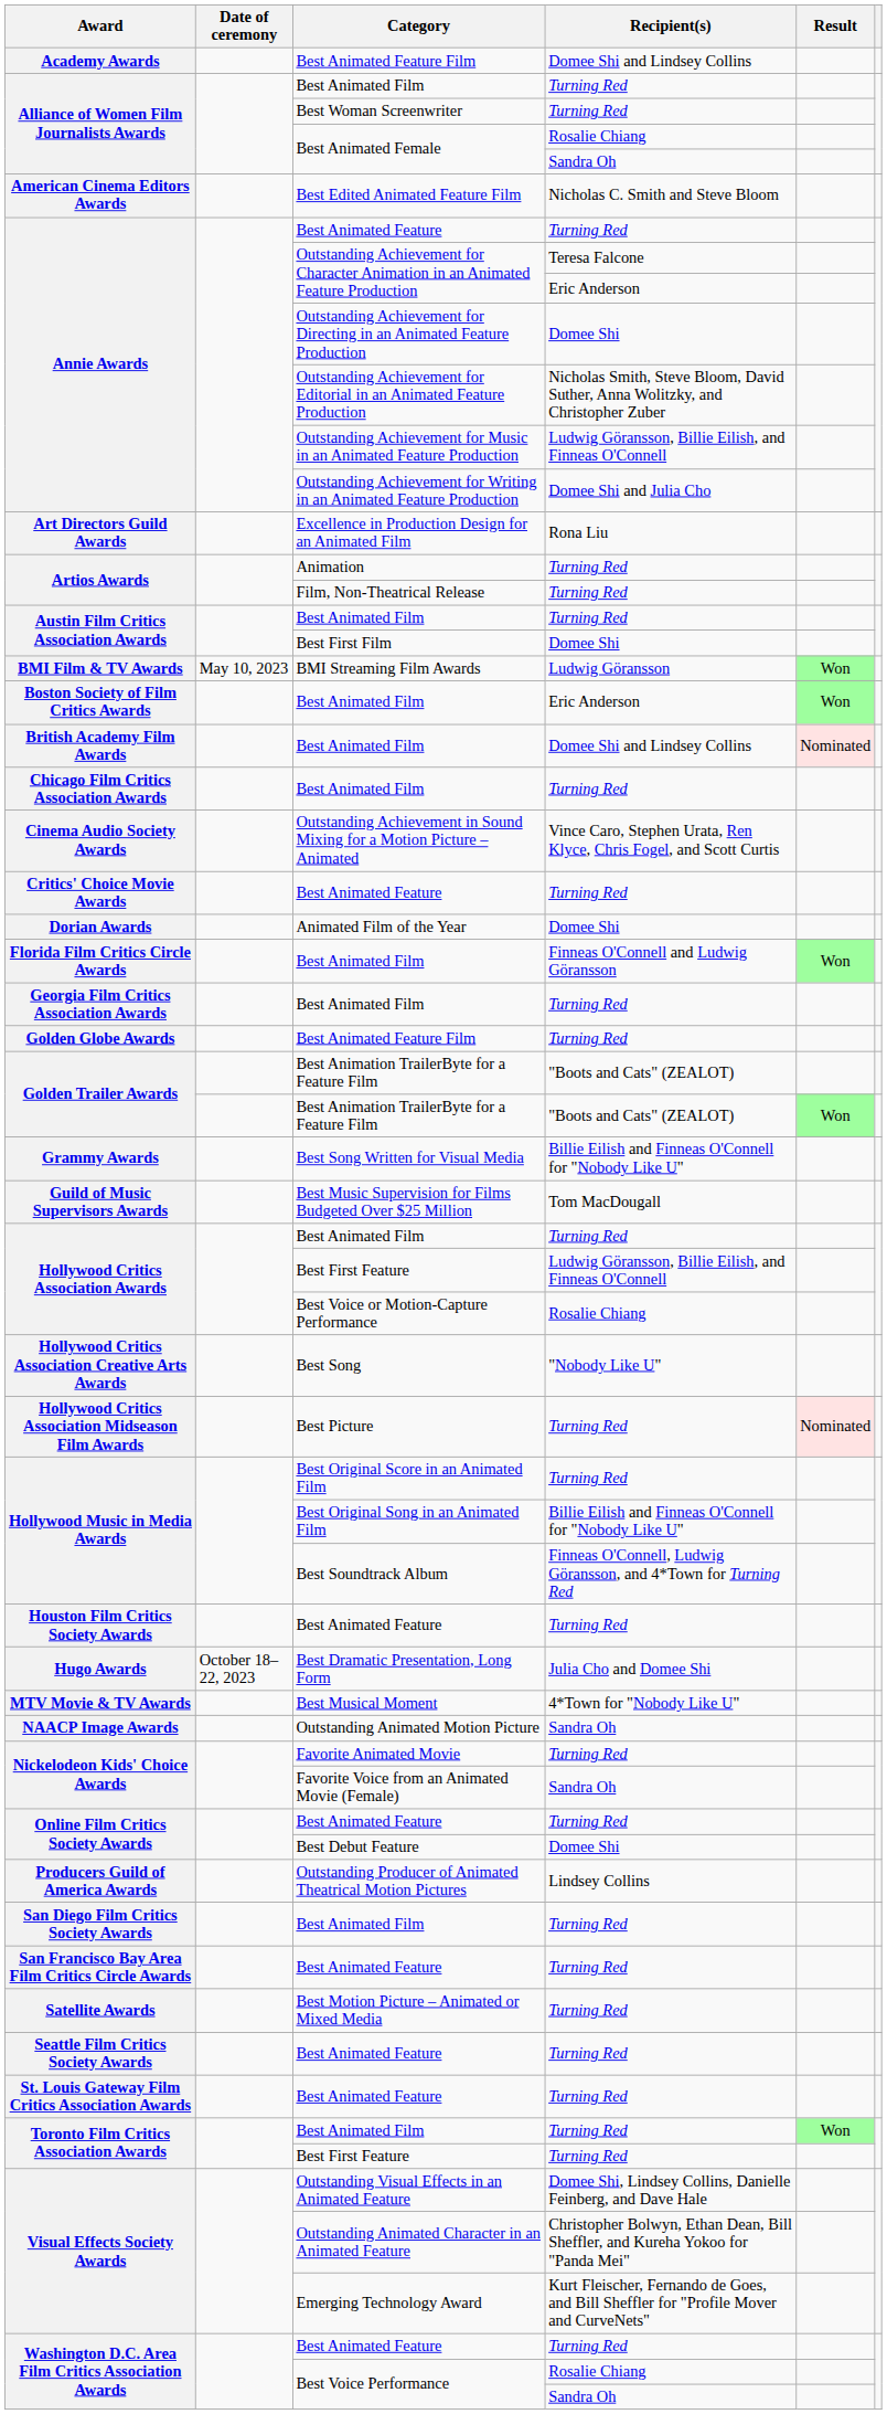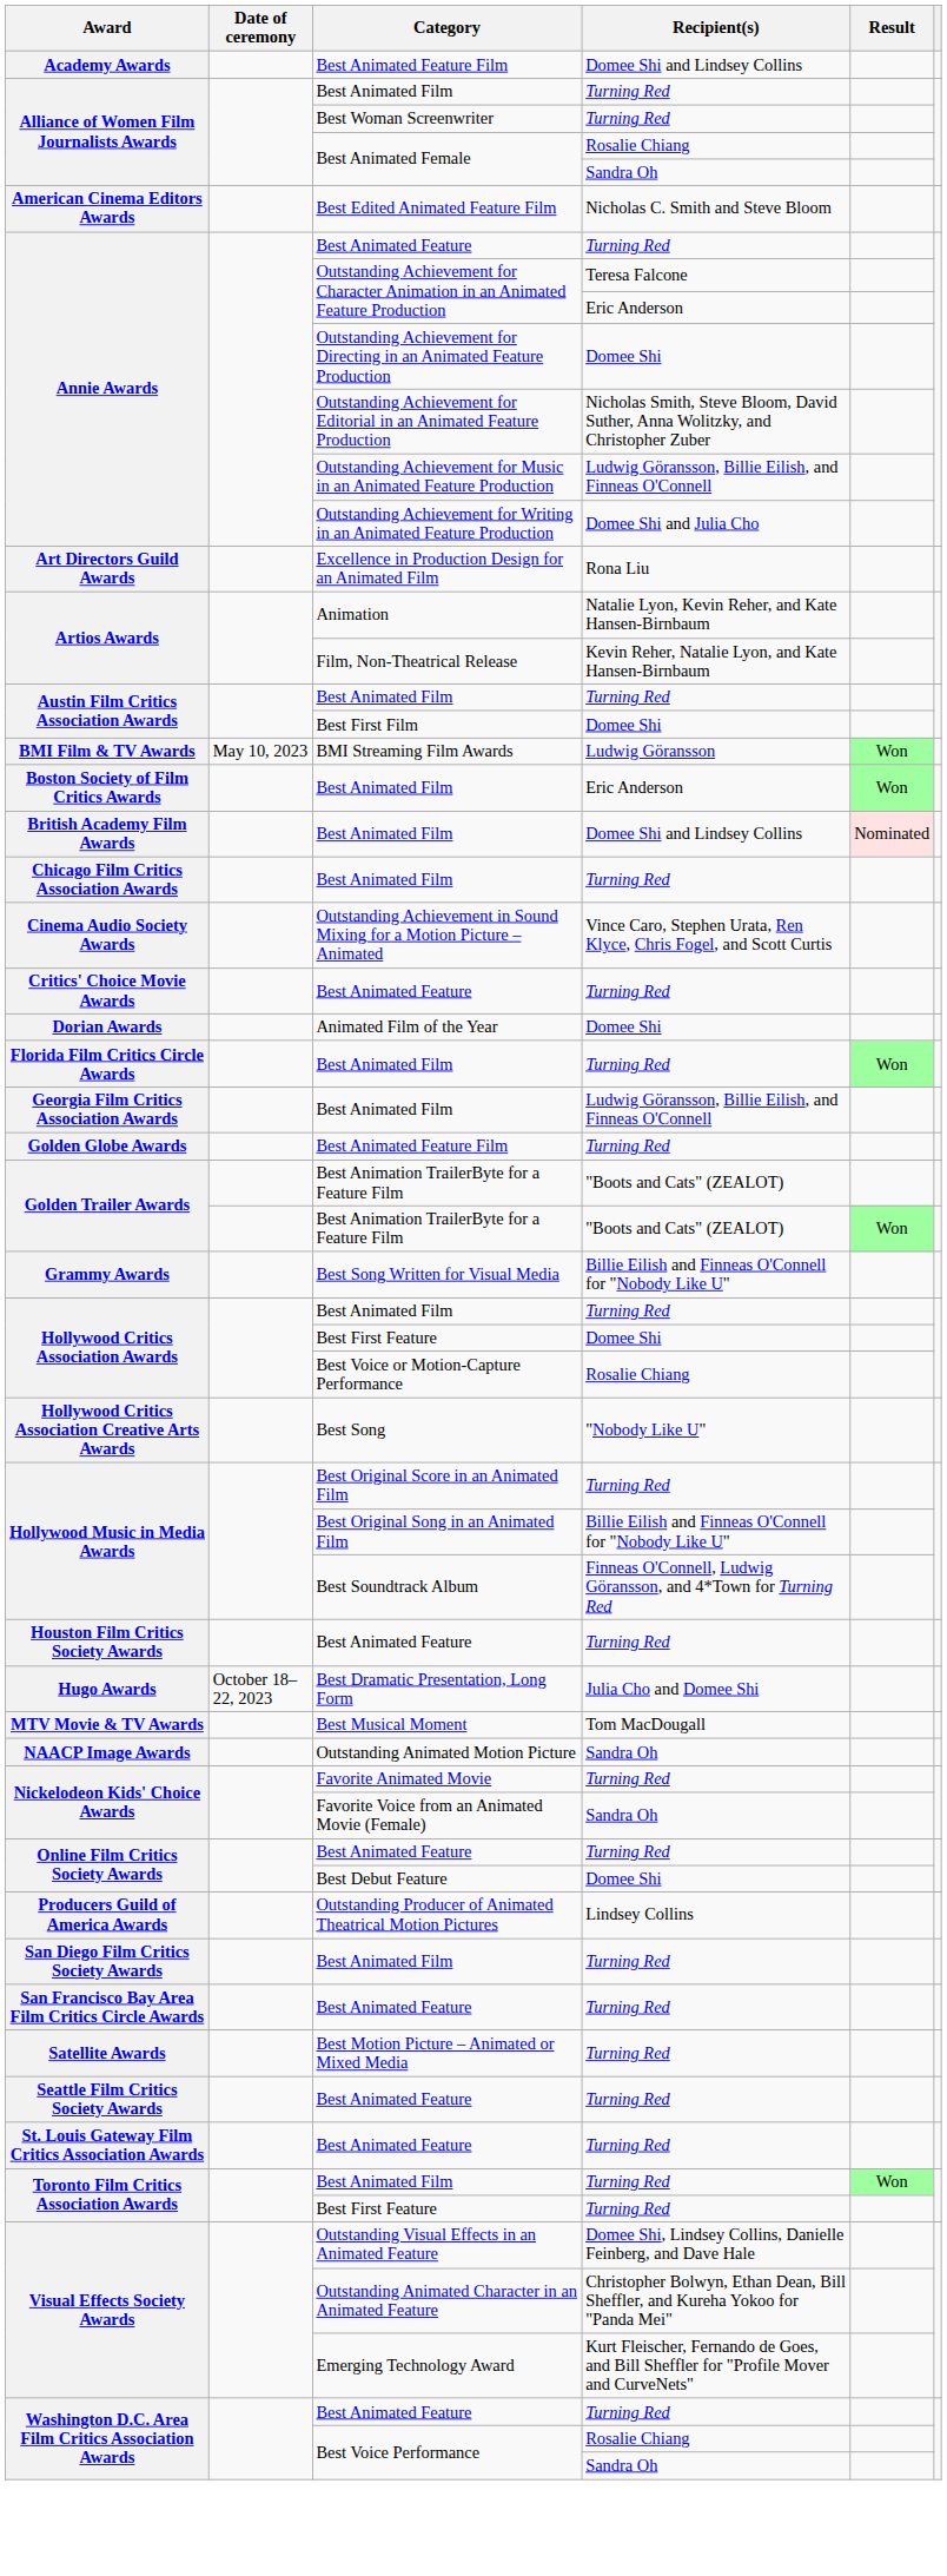 <table class="wikitable sortable plainrowheaders" style="width: 100%;">
 <tr>
 <th scope="col">Award</th>
 <th scope="col">Date of ceremony</th>
 <th scope="col">Category</th>
 <th scope="col">Recipient(s)</th>
 <th scope="col">Result</th>
 <th scope="col" class="unsortable"></th>
 </tr>
 <tr>
 <th scope="row"><a href='#'>Academy Awards</a></th>
 <td><a href='#'></a></td>
 <td><a href='#'>Best Animated Feature Film</a></td>
 <td data-sort-value="Shi, Domee and Collins, Lindsey"><a href='#'>Domee Shi</a> and Lindsey Collins</td>
 <td></td>
 <td align="center"></td>
 </tr>
 <tr>
 <th rowspan="4" scope="rowgroup"><a href='#'>Alliance of Women Film Journalists Awards</a></th>
 <td rowspan="4"></td>
 <td>Best Animated Film</td>
 <td><em><a href='#'>Turning Red</a></em></td>
 <td></td>
 <td rowspan="4" align="center"><br></td>
 </tr>
 <tr>
 <td>Best Woman Screenwriter</td>
 <td><em><a href='#'>Turning Red</a></em></td>
 <td></td>
 </tr>
 <tr>
 <td rowspan="2">Best Animated Female</td>
 <td data-sort-value="Chiang, Rosalie"><a href='#'>Rosalie Chiang</a></td>
 <td></td>
 </tr>
 <tr>
 <td data-sort-value="Oh, Sandra"><a href='#'>Sandra Oh</a></td>
 <td></td>
 </tr>
 <tr>
 <th scope="row"><a href='#'>American Cinema Editors Awards</a></th>
 <td><a href='#'></a></td>
 <td><a href='#'>Best Edited Animated Feature Film</a></td>
 <td data-sort-value="Smith, Nicholas C. and Bloom, Steve">Nicholas C. Smith and Steve Bloom</td>
 <td></td>
 <td align="center"></td>
 </tr>
 <tr>
 <th rowspan="7" scope="rowgroup"><a href='#'>Annie Awards</a></th>
 <td rowspan="7"><a href='#'></a></td>
 <td><a href='#'>Best Animated Feature</a></td>
 <td><em><a href='#'>Turning Red</a></em></td>
 <td></td>
 <td rowspan="7" align="center"></td>
 </tr>
 <tr>
 <td rowspan="2"><a href='#'>Outstanding Achievement for Character Animation in an Animated Feature Production</a></td>
 <td data-sort-value="Falcone, Teresa">Teresa Falcone</td>
 <td></td>
 </tr>
 <tr>
 <td data-sort-value="Anderson, Eric">Eric Anderson</td>
 <td></td>
 </tr>
 <tr>
 <td><a href='#'>Outstanding Achievement for Directing in an Animated Feature Production</a></td>
 <td data-sort-value="Shi, Domee"><a href='#'>Domee Shi</a></td>
 <td></td>
 </tr>
 <tr>
 <td><a href='#'>Outstanding Achievement for Editorial in an Animated Feature Production</a></td>
 <td data-sort-value="Smith, Nicholas; Bloom, Steve; Suther, David; Wolitzky, Anna; and Zuber, Christopher">Nicholas Smith, Steve Bloom, David Suther, Anna Wolitzky, and Christopher Zuber</td>
 <td></td>
 </tr>
 <tr>
 <td><a href='#'>Outstanding Achievement for Music in an Animated Feature Production</a></td>
 <td data-sort-value="Göransson, Ludwig; Eilish, Billie; and O'Connell, Finneas"><a href='#'>Ludwig Göransson</a>, <a href='#'>Billie Eilish</a>, and <a href='#'>Finneas O'Connell</a></td>
 <td></td>
 </tr>
 <tr>
 <td><a href='#'>Outstanding Achievement for Writing in an Animated Feature Production</a></td>
 <td data-sort-value="Shi, Domee and Cho, Julia"><a href='#'>Domee Shi</a> and <a href='#'>Julia Cho</a></td>
 <td></td>
 </tr>
 <tr>
 <th scope="row"><a href='#'>Art Directors Guild Awards</a></th>
 <td><a href='#'></a></td>
 <td><a href='#'>Excellence in Production Design for an Animated Film</a></td>
 <td data-sort-value="Liu, Rona">Rona Liu</td>
 <td></td>
 <td align="center"></td>
 </tr>
 <tr>
 <th scope="rowgroup" rowspan="2"><a href='#'>Artios Awards</a></th>
 <td rowspan="2"><a href='#'></a></td>
 <td>Animation</td>
-<td><em><a href='#'>Turning Red</a></em></td>
+<td data-sort-value="Lyon, Natalie; Reher, Kevin; and Hansen-Birnbaum, Kate">Natalie Lyon, Kevin Reher, and Kate Hansen-Birnbaum</td>
 <td></td>
 <td style="text-align:center;" rowspan="2"><br></td>
 </tr>
 <tr>
 <td>Film, Non-Theatrical Release</td>
-<td><em><a href='#'>Turning Red</a></em></td>
+<td data-sort-value="Reher, Kevin; Lyon, Natalie; and Hansen-Birnbaum, Kate">Kevin Reher, Natalie Lyon, and Kate Hansen-Birnbaum</td>
 <td></td>
 </tr>
 <tr>
 <th scope="rowgroup" rowspan="2"><a href='#'>Austin Film Critics Association Awards</a></th>
 <td rowspan="2"><a href='#'></a></td>
 <td><a href='#'>Best Animated Film</a></td>
 <td><em><a href='#'>Turning Red</a></em></td>
 <td></td>
 <td rowspan="2" style="text-align:center"><br></td>
 </tr>
 <tr>
 <td>Best First Film</td>
 <td data-sort-value="Shi, Domee"><a href='#'>Domee Shi</a></td>
 <td></td>
 </tr>
 <tr>
 <th scope="row"><a href='#'>BMI Film & TV Awards</a></th>
 <td>May 10, 2023</td>
 <td>BMI Streaming Film Awards</td>
 <td data-sort-value="Göransson, Ludwig"><a href='#'>Ludwig Göransson</a></td>
 <td style="background:#9EFF9E;color:#000;vertical-align:middle;text-align:center;" class="yes table-yes2 notheme">Won</td>
 <td align="center"></td>
 </tr>
 <tr>
 <th scope="row"><a href='#'>Boston Society of Film Critics Awards</a></th>
 <td><a href='#'></a></td>
 <td><a href='#'>Best Animated Film</a></td>
 <td data-sort-value="Anderson, Eric">Eric Anderson</td>
 <td style="background:#9EFF9E;color:#000;vertical-align:middle;text-align:center;" class="yes table-yes2 notheme">Won</td>
 <td align="center"></td>
 </tr>
 <tr>
 <th scope="row"><a href='#'>British Academy Film Awards</a></th>
 <td><a href='#'></a></td>
 <td><a href='#'>Best Animated Film</a></td>
 <td data-sort-value="Shi, Domee and Collins, Lindsey"><a href='#'>Domee Shi</a> and Lindsey Collins</td>
 <td style="background: #FFE3E3; color: black; vertical-align: middle; text-align: center; " class="no table-no2 notheme">Nominated</td>
 <td align="center"></td>
 </tr>
 <tr>
 <th scope="row"><a href='#'>Chicago Film Critics Association Awards</a></th>
 <td><a href='#'></a></td>
 <td><a href='#'>Best Animated Film</a></td>
 <td><em><a href='#'>Turning Red</a></em></td>
 <td></td>
 <td align="center"><br></td>
 </tr>
 <tr>
 <th scope="row"><a href='#'>Cinema Audio Society Awards</a></th>
 <td><a href='#'></a></td>
 <td><a href='#'>Outstanding Achievement in Sound Mixing for a Motion Picture – Animated</a></td>
 <td data-sort-value="Caro, Vince; Urata, Stephen; Klyce, Ren; Fogel, Chris; and Curtis, Scott">Vince Caro, Stephen Urata, <a href='#'>Ren Klyce</a>, <a href='#'>Chris Fogel</a>, and Scott Curtis</td>
 <td></td>
 <td align="center"></td>
 </tr>
 <tr>
 <th scope="row"><a href='#'>Critics' Choice Movie Awards</a></th>
 <td><a href='#'></a></td>
 <td><a href='#'>Best Animated Feature</a></td>
 <td><em><a href='#'>Turning Red</a></em></td>
 <td></td>
 <td align="center"></td>
 </tr>
 <tr>
 <th scope="row"><a href='#'>Dorian Awards</a></th>
 <td></td>
 <td>Animated Film of the Year</td>
 <td data-sort-value="Shi, Domee"><a href='#'>Domee Shi</a></td>
 <td></td>
 <td align="center"></td>
 </tr>
 <tr>
 <th scope="row"><a href='#'>Florida Film Critics Circle Awards</a></th>
 <td><a href='#'></a></td>
 <td><a href='#'>Best Animated Film</a></td>
-<td data-sort-value="O'Connell, Finneas and Göransson, Ludwig;"><a href='#'>Finneas O'Connell</a> and <a href='#'>Ludwig Göransson</a></td>
+<td><em><a href='#'>Turning Red</a></em></td>
 <td style="background:#9EFF9E;color:#000;vertical-align:middle;text-align:center;" class="yes table-yes2 notheme">Won</td>
 <td style="text-align:center;"><br></td>
 </tr>
 <tr>
 <th scope="row"><a href='#'>Georgia Film Critics Association Awards</a></th>
 <td></td>
 <td>Best Animated Film</td>
-<td><em><a href='#'>Turning Red</a></em></td>
+<td data-sort-value="Göransson, Ludwig; Eilish, Billie; and O'Connell, Finneas"><a href='#'>Ludwig Göransson</a>, <a href='#'>Billie Eilish</a>, and <a href='#'>Finneas O'Connell</a></td>
 <td></td>
 <td style="text-align:center;"><br></td>
 </tr>
 <tr>
 <th scope="row"><a href='#'>Golden Globe Awards</a></th>
 <td><a href='#'></a></td>
 <td><a href='#'>Best Animated Feature Film</a></td>
 <td><em><a href='#'>Turning Red</a></em></td>
 <td></td>
 <td style="text-align:center;"></td>
 </tr>
 <tr>
 <th scope="rowgroup" rowspan="2"><a href='#'>Golden Trailer Awards</a></th>
 <td></td>
 <td>Best Animation TrailerByte for a Feature Film</td>
 <td data-sort-value="Boots and Cats">"Boots and Cats" (ZEALOT)</td>
 <td></td>
 <td style="text-align:center;"><br></td>
 </tr>
 <tr>
 <td></td>
 <td>Best Animation TrailerByte for a Feature Film</td>
 <td data-sort-value="Boots and Cats">"Boots and Cats" (ZEALOT)</td>
 <td style="background:#9EFF9E;color:#000;vertical-align:middle;text-align:center;" class="yes table-yes2 notheme">Won</td>
 <td style="text-align:center;"></td>
 </tr>
 <tr>
 <th scope="row"><a href='#'>Grammy Awards</a></th>
 <td><a href='#'></a></td>
 <td><a href='#'>Best Song Written for Visual Media</a></td>
 <td data-sort-value="Eilish, Billie and O'Connell, Finneas"><a href='#'>Billie Eilish</a> and <a href='#'>Finneas O'Connell</a> for "<a href='#'>Nobody Like U</a>"</td>
 <td></td>
 <td style="text-align:center;"></td>
 </tr>
 <tr>
-<th scope="row"><a href='#'>Guild of Music Supervisors Awards</a></th>
-<td></td>
-<td><a href='#'>Best Music Supervision for Films Budgeted Over $25 Million</a></td>
-<td data-sort-value="MacDougall, Tom">Tom MacDougall</td>
-<td></td>
-<td style="text-align:center;"></td>
-</tr>
-<tr>
 <th scope="rowgroup" rowspan="3"><a href='#'>Hollywood Critics Association Awards</a></th>
 <td rowspan="3"><a href='#'></a></td>
 <td>Best Animated Film</td>
 <td><em><a href='#'>Turning Red</a></em></td>
 <td></td>
 <td rowspan="3" style="text-align:center;"><br></td>
 </tr>
 <tr>
 <td>Best First Feature</td>
-<td data-sort-value="Göransson, Ludwig; Eilish, Billie; and O'Connell, Finneas"><a href='#'>Ludwig Göransson</a>, <a href='#'>Billie Eilish</a>, and <a href='#'>Finneas O'Connell</a></td>
+<td data-sort-value="Shi, Domee"><a href='#'>Domee Shi</a></td>
 <td></td>
 </tr>
 <tr>
 <td>Best Voice or Motion-Capture Performance</td>
 <td data-sort-value="Chiang, Rosalie"><a href='#'>Rosalie Chiang</a></td>
 <td></td>
 </tr>
 <tr>
 <th scope="row"><a href='#'>Hollywood Critics Association Creative Arts Awards</a></th>
 <td><a href='#'></a></td>
 <td>Best Song</td>
 <td data-sort-value="Nobody Like U">"<a href='#'>Nobody Like U</a>"</td>
 <td></td>
-<td style="text-align:center;"><br></td>
-</tr>
-<tr>
-<th scope="row"><a href='#'>Hollywood Critics Association Midseason Film Awards</a></th>
-<td><a href='#'></a></td>
-<td>Best Picture</td>
-<td><em><a href='#'>Turning Red</a></em></td>
-<td style="background: #FFE3E3; color: black; vertical-align: middle; text-align: center; " class="no table-no2 notheme">Nominated</td>
 <td style="text-align:center;"><br></td>
 </tr>
 <tr>
 <th rowspan="3" scope="rowgroup"><a href='#'>Hollywood Music in Media Awards</a></th>
 <td rowspan="3"><a href='#'></a></td>
 <td><a href='#'>Best Original Score in an Animated Film</a></td>
 <td><em><a href='#'>Turning Red</a></em></td>
 <td></td>
 <td rowspan="3" align="center"></td>
 </tr>
 <tr>
 <td><a href='#'>Best Original Song in an Animated Film</a></td>
 <td data-sort-value="Eilish, Billie and O'Connell, Finneas"><a href='#'>Billie Eilish</a> and <a href='#'>Finneas O'Connell</a> for "<a href='#'>Nobody Like U</a>"</td>
 <td></td>
 </tr>
 <tr>
 <td>Best Soundtrack Album</td>
 <td data-sort-value="O'Connell, Finneas; Göransson, Ludwig; and 4*Town"><a href='#'>Finneas O'Connell</a>, <a href='#'>Ludwig Göransson</a>, and 4*Town for <em><a href='#'>Turning Red</a></em></td>
 <td></td>
 </tr>
 <tr>
 <th scope="row"><a href='#'>Houston Film Critics Society Awards</a></th>
 <td><a href='#'></a></td>
 <td>Best Animated Feature</td>
 <td><em><a href='#'>Turning Red</a></em></td>
 <td></td>
 <td style="text-align:center;"><br></td>
 </tr>
 <tr>
 <th scope="row"><a href='#'>Hugo Awards</a></th>
 <td>October 18–22, 2023</td>
 <td><a href='#'>Best Dramatic Presentation, Long Form</a></td>
 <td data-sort-value="Cho, Julia and Shi, Domee"><a href='#'>Julia Cho</a> and <a href='#'>Domee Shi</a></td>
 <td></td>
 <td style="text-align:center;"></td>
 </tr>
 <tr>
 <th scope="row"><a href='#'>MTV Movie & TV Awards</a></th>
 <td><a href='#'></a></td>
 <td><a href='#'>Best Musical Moment</a></td>
-<td>4*Town for "<a href='#'>Nobody Like U</a>"</td>
+<td data-sort-value="MacDougall, Tom">Tom MacDougall</td>
 <td></td>
 <td style="text-align:center;"></td>
 </tr>
 <tr>
 <th scope="row"><a href='#'>NAACP Image Awards</a></th>
 <td><a href='#'></a></td>
 <td>Outstanding Animated Motion Picture</td>
 <td data-sort-value="Oh, Sandra"><a href='#'>Sandra Oh</a></td>
 <td></td>
 <td style="text-align:center;"></td>
 </tr>
 <tr>
 <th rowspan="2" scope="rowgroup"><a href='#'>Nickelodeon Kids' Choice Awards</a></th>
 <td rowspan="2"><a href='#'></a></td>
 <td><a href='#'>Favorite Animated Movie</a></td>
 <td><em><a href='#'>Turning Red</a></em></td>
 <td></td>
 <td rowspan="2"style="text-align:center;"></td>
 </tr>
 <tr>
 <td>Favorite Voice from an Animated Movie (Female)</td>
 <td data-sort-value="Oh, Sandra"><a href='#'>Sandra Oh</a></td>
 <td></td>
 </tr>
 <tr>
 <th rowspan="2" scope="rowgroup"><a href='#'>Online Film Critics Society Awards</a></th>
 <td rowspan="2"><a href='#'></a></td>
 <td><a href='#'>Best Animated Feature</a></td>
 <td><em><a href='#'>Turning Red</a></em></td>
 <td></td>
 <td align="center" rowspan="2"><br></td>
 </tr>
 <tr>
 <td>Best Debut Feature</td>
 <td data-sort-value="Shi, Domee"><a href='#'>Domee Shi</a></td>
 <td></td>
 </tr>
 <tr>
 <th scope="row"><a href='#'>Producers Guild of America Awards</a></th>
 <td><a href='#'></a></td>
 <td><a href='#'>Outstanding Producer of Animated Theatrical Motion Pictures</a></td>
 <td data-sort-value="Collins, Lindsey">Lindsey Collins</td>
 <td></td>
 <td style="text-align:center;"><br></td>
 </tr>
 <tr>
 <th scope="row"><a href='#'>San Diego Film Critics Society Awards</a></th>
 <td><a href='#'></a></td>
 <td><a href='#'>Best Animated Film</a></td>
 <td><em><a href='#'>Turning Red</a></em></td>
 <td></td>
 <td style="text-align:center;"><br></td>
 </tr>
 <tr>
 <th scope="row"><a href='#'>San Francisco Bay Area Film Critics Circle Awards</a></th>
 <td><a href='#'></a></td>
 <td><a href='#'>Best Animated Feature</a></td>
 <td><em><a href='#'>Turning Red</a></em></td>
 <td></td>
 <td style="text-align:center;"><br></td>
 </tr>
 <tr>
 <th scope="row"><a href='#'>Satellite Awards</a></th>
 <td><a href='#'></a></td>
 <td><a href='#'>Best Motion Picture – Animated or Mixed Media</a></td>
 <td><em><a href='#'>Turning Red</a></em></td>
 <td></td>
 <td style="text-align:center;"><br></td>
 </tr>
 <tr>
 <th scope="row"><a href='#'>Seattle Film Critics Society Awards</a></th>
 <td><a href='#'></a></td>
 <td><a href='#'>Best Animated Feature</a></td>
 <td><em><a href='#'>Turning Red</a></em></td>
 <td></td>
 <td style="text-align:center;"><br></td>
 </tr>
 <tr>
 <th scope="row"><a href='#'>St. Louis Gateway Film Critics Association Awards</a></th>
 <td><a href='#'></a></td>
 <td><a href='#'>Best Animated Feature</a></td>
 <td><em><a href='#'>Turning Red</a></em></td>
 <td></td>
 <td align="center"></td>
 </tr>
 <tr>
 <th rowspan="2" scope="rowgroup"><a href='#'>Toronto Film Critics Association Awards</a></th>
 <td rowspan="2"><a href='#'></a></td>
 <td><a href='#'>Best Animated Film</a></td>
 <td><em><a href='#'>Turning Red</a></em></td>
 <td style="background:#9EFF9E;color:#000;vertical-align:middle;text-align:center;" class="yes table-yes2 notheme">Won</td>
 <td align="center" rowspan="2"></td>
 </tr>
 <tr>
 <td>Best First Feature</td>
 <td><em><a href='#'>Turning Red</a></em></td>
 <td></td>
 </tr>
 <tr>
 <th scope="rowgroup" rowspan="3"><a href='#'>Visual Effects Society Awards</a></th>
 <td rowspan="3"><a href='#'></a></td>
 <td><a href='#'>Outstanding Visual Effects in an Animated Feature</a></td>
 <td data-sort-value="Shi, Domee; Collins, Lindsey; Feinberg, Danielle; and Hale, Dave"><a href='#'>Domee Shi</a>, Lindsey Collins, Danielle Feinberg, and Dave Hale</td>
 <td></td>
 <td rowspan="3" align="center"></td>
 </tr>
 <tr>
 <td><a href='#'>Outstanding Animated Character in an Animated Feature</a></td>
 <td data-sort-value="Bolwyn, Christopher; Dean, Ethan; Sheffler, Bill; and Yokoo, Kureha">Christopher Bolwyn, Ethan Dean, Bill Sheffler, and Kureha Yokoo for "Panda Mei"</td>
 <td></td>
 </tr>
 <tr>
 <td>Emerging Technology Award</td>
 <td data-sort-value="Fleischer, Kurt; de Goes, Fernando; and Sheffler, Bill">Kurt Fleischer, Fernando de Goes, and Bill Sheffler for "Profile Mover and CurveNets"</td>
 <td></td>
 </tr>
 <tr>
 <th rowspan="3" scope="rowgroup"><a href='#'>Washington D.C. Area Film Critics Association Awards</a></th>
 <td rowspan="3"><a href='#'></a></td>
 <td><a href='#'>Best Animated Feature</a></td>
 <td><em><a href='#'>Turning Red</a></em></td>
 <td></td>
 <td align="center" rowspan="3"></td>
 </tr>
 <tr>
 <td rowspan="2">Best Voice Performance</td>
 <td data-sort-value="Chiang, Rosalie"><a href='#'>Rosalie Chiang</a></td>
 <td></td>
 </tr>
 <tr>
 <td data-sort-value="Oh, Sandra"><a href='#'>Sandra Oh</a></td>
 <td></td>
 </tr>
 </table>
